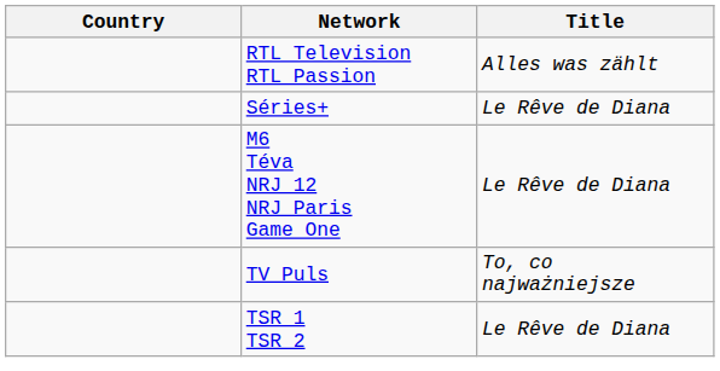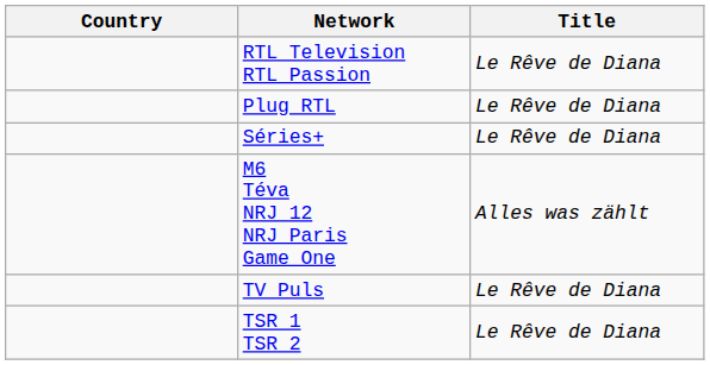 <table class=wikitable>
 <tr>
 <th width="150">Country</th>
 <th width="150">Network</th>
 <th width="150">Title</th>
 </tr>
 <tr>
 <td></td>
 <td><a href='#'>RTL Television</a><br><a href='#'>RTL Passion</a></td>
-<td><em>Alles was zählt</em></td>
+<td><em>Le Rêve de Diana</em></td>
+</tr>
+<tr>
+<td></td>
+<td><a href='#'>Plug RTL</a></td>
+<td><em>Le Rêve de Diana</em></td>
 </tr>
 <tr>
 <td></td>
 <td><a href='#'>Séries+</a></td>
 <td><em>Le Rêve de Diana</em></td>
 </tr>
 <tr>
 <td></td>
 <td><a href='#'>M6</a><br><a href='#'>Téva</a><br><a href='#'>NRJ 12</a><br><a href='#'>NRJ Paris</a><br><a href='#'>Game One</a></td>
-<td><em>Le Rêve de Diana</em></td>
+<td><em>Alles was zählt</em></td>
 </tr>
 <tr>
 <td></td>
 <td><a href='#'>TV Puls</a></td>
-<td><em>To, co najważniejsze</em></td>
+<td><em>Le Rêve de Diana</em></td>
 </tr>
 <tr>
 <td></td>
 <td><a href='#'>TSR 1</a><br><a href='#'>TSR 2</a></td>
 <td><em>Le Rêve de Diana</em></td>
 </tr>
 </table>
